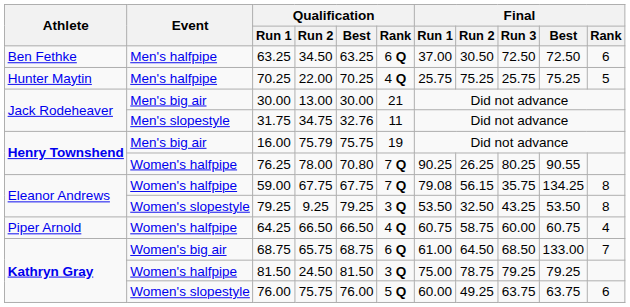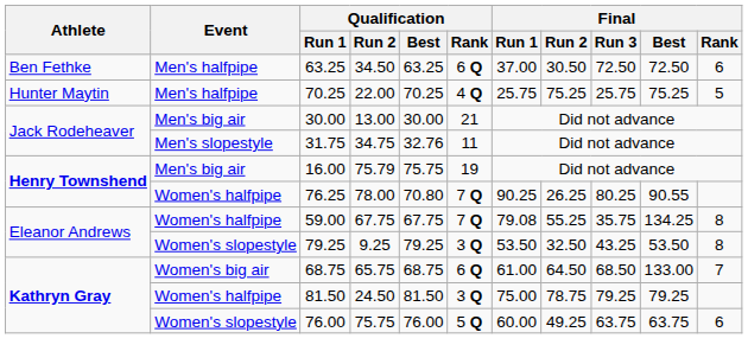 <table class="wikitable" style="font-size:90%">
 <tr>
 <th rowspan=2>Athlete</th>
 <th rowspan=2>Event</th>
 <th colspan=4>Qualification</th>
 <th colspan=5>Final</th>
 </tr>
 <tr style="font-size:95%">
 <th>Run 1</th>
 <th>Run 2</th>
 <th>Best</th>
 <th>Rank</th>
 <th>Run 1</th>
 <th>Run 2</th>
 <th>Run 3</th>
 <th>Best</th>
 <th>Rank</th>
 </tr>
 <tr align=center>
 <td align=left><a href='#'>Ben Fethke</a></td>
 <td align=left><a href='#'>Men's halfpipe</a></td>
 <td>63.25</td>
 <td>34.50</td>
 <td>63.25</td>
 <td>6 <strong>Q</strong></td>
 <td>37.00</td>
 <td>30.50</td>
 <td>72.50</td>
 <td>72.50</td>
 <td>6</td>
 </tr>
 <tr align=center>
 <td align=left><a href='#'>Hunter Maytin</a></td>
 <td align=left><a href='#'>Men's halfpipe</a></td>
 <td>70.25</td>
 <td>22.00</td>
 <td>70.25</td>
 <td>4 <strong>Q</strong></td>
 <td>25.75</td>
 <td>75.25</td>
 <td>25.75</td>
 <td>75.25</td>
 <td>5</td>
 </tr>
 <tr align=center>
 <td align=left rowspan=2><a href='#'>Jack Rodeheaver</a></td>
 <td align=left><a href='#'>Men's big air</a></td>
 <td>30.00</td>
 <td>13.00</td>
 <td>30.00</td>
 <td>21</td>
 <td colspan=5>Did not advance</td>
 </tr>
 <tr align=center>
 <td align=left><a href='#'>Men's slopestyle</a></td>
 <td>31.75</td>
 <td>34.75</td>
 <td>32.76</td>
 <td>11</td>
 <td colspan=5>Did not advance</td>
 </tr>
 <tr align=center>
 <td align=left rowspan=2><strong><a href='#'>Henry Townshend</a></strong></td>
 <td align=left><a href='#'>Men's big air</a></td>
 <td>16.00</td>
 <td>75.79</td>
 <td>75.75</td>
 <td>19</td>
 <td colspan=5>Did not advance</td>
 </tr>
 <tr align=center>
 <td align=left><a href='#'>Women's halfpipe</a></td>
 <td>76.25</td>
 <td>78.00</td>
 <td>70.80</td>
 <td>7 <strong>Q</strong></td>
 <td>90.25</td>
 <td>26.25</td>
 <td>80.25</td>
 <td>90.55</td>
 <td></td>
 </tr>
 <tr align=center>
 <td align=left rowspan=2><a href='#'>Eleanor Andrews</a></td>
 <td align=left><a href='#'>Women's halfpipe</a></td>
 <td>59.00</td>
 <td>67.75</td>
 <td>67.75</td>
 <td>7 <strong>Q</strong></td>
 <td>79.08</td>
-<td>56.15</td>
+<td>55.25</td>
 <td>35.75</td>
 <td>134.25</td>
 <td>8</td>
 </tr>
 <tr align=center>
 <td align=left><a href='#'>Women's slopestyle</a></td>
 <td>79.25</td>
 <td>9.25</td>
 <td>79.25</td>
 <td>3 <strong>Q</strong></td>
 <td>53.50</td>
 <td>32.50</td>
 <td>43.25</td>
 <td>53.50</td>
 <td>8</td>
-</tr>
-<tr align=center>
-<td align=left><a href='#'>Piper Arnold</a></td>
-<td align=left><a href='#'>Women's halfpipe</a></td>
-<td>64.25</td>
-<td>66.50</td>
-<td>66.50</td>
-<td>4 <strong>Q</strong></td>
-<td>60.75</td>
-<td>58.75</td>
-<td>60.00</td>
-<td>60.75</td>
-<td>4</td>
 </tr>
 <tr align=center>
 <td align=left rowspan=3><strong><a href='#'>Kathryn Gray</a></strong></td>
 <td align=left><a href='#'>Women's big air</a></td>
 <td>68.75</td>
 <td>65.75</td>
 <td>68.75</td>
 <td>6 <strong>Q</strong></td>
 <td>61.00</td>
 <td>64.50</td>
 <td>68.50</td>
 <td>133.00</td>
 <td>7</td>
 </tr>
 <tr align=center>
 <td align=left><a href='#'>Women's halfpipe</a></td>
 <td>81.50</td>
 <td>24.50</td>
 <td>81.50</td>
 <td>3 <strong>Q</strong></td>
 <td>75.00</td>
 <td>78.75</td>
 <td>79.25</td>
 <td>79.25</td>
 <td></td>
 </tr>
 <tr align=center>
 <td align=left><a href='#'>Women's slopestyle</a></td>
 <td>76.00</td>
 <td>75.75</td>
 <td>76.00</td>
 <td>5 <strong>Q</strong></td>
 <td>60.00</td>
 <td>49.25</td>
 <td>63.75</td>
 <td>63.75</td>
 <td>6</td>
 </tr>
 </table>
